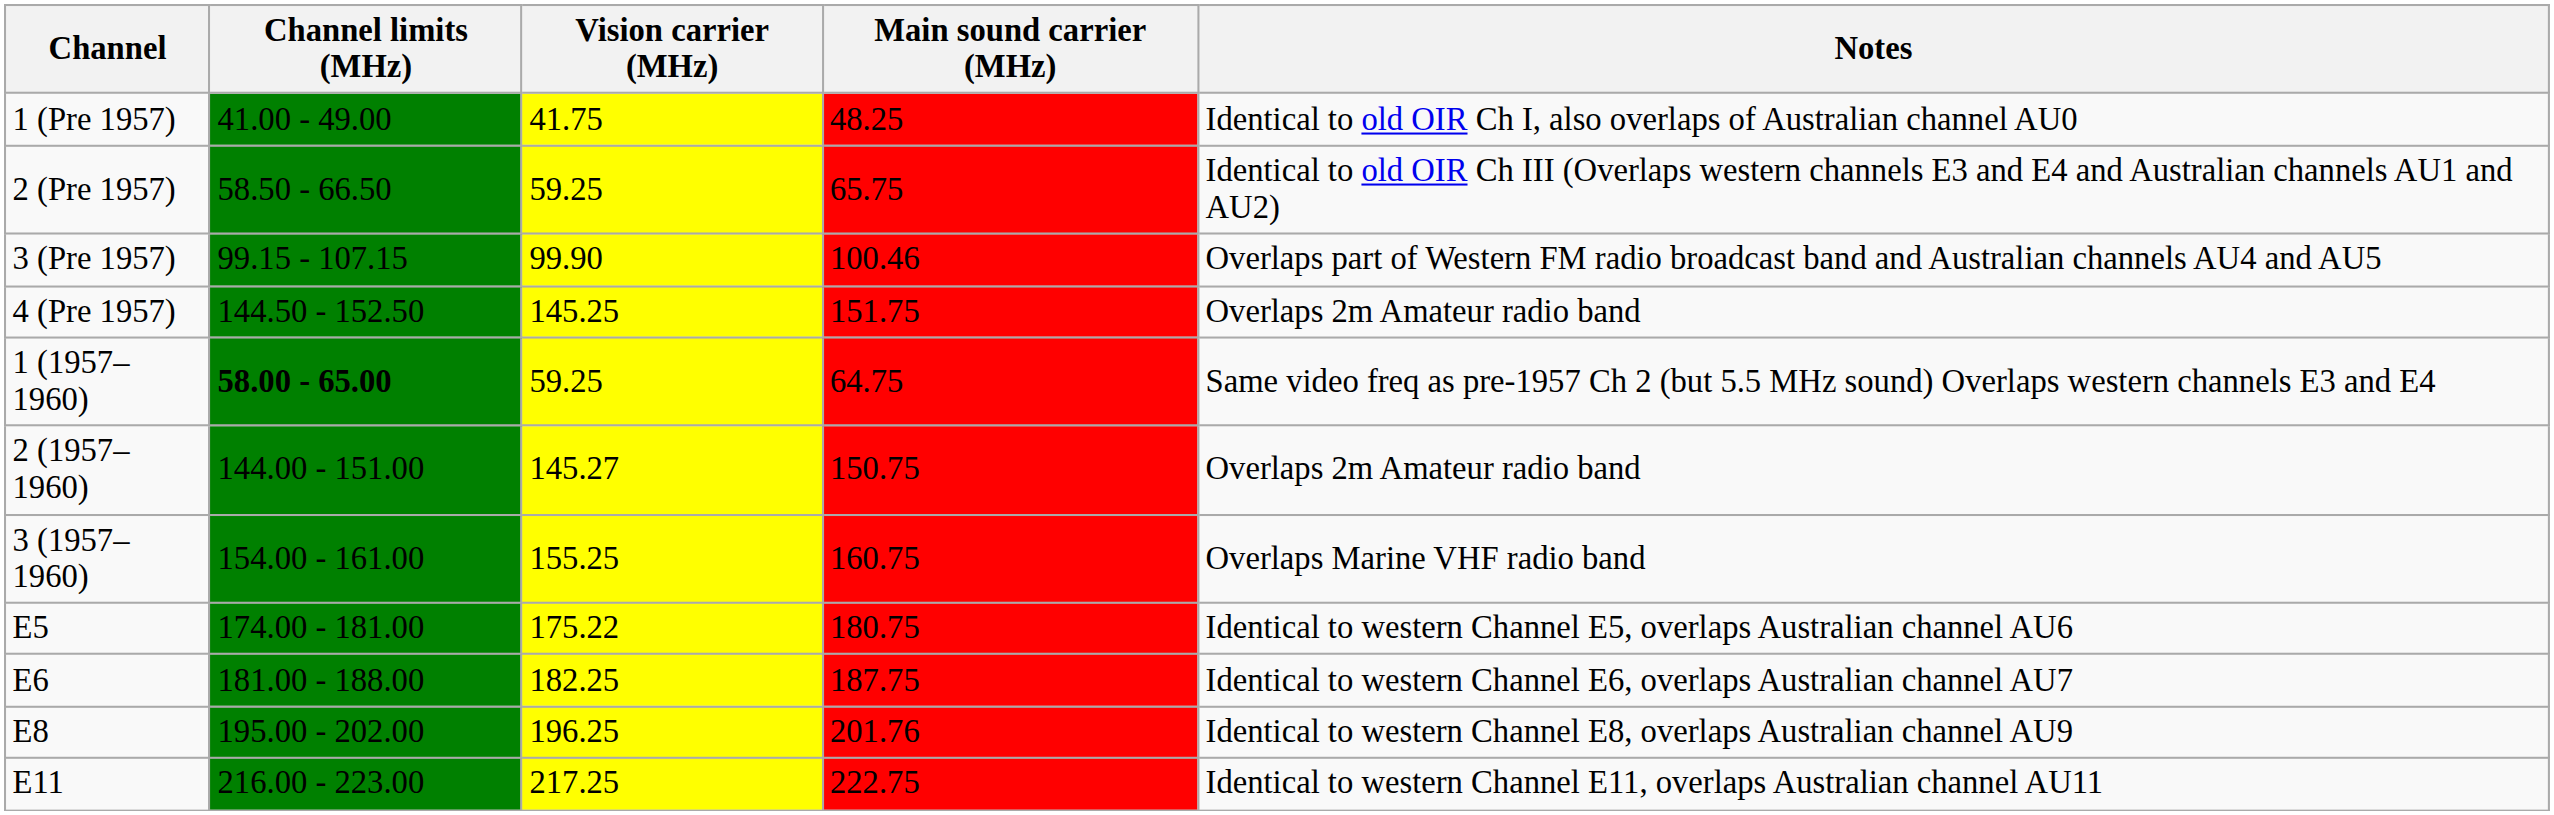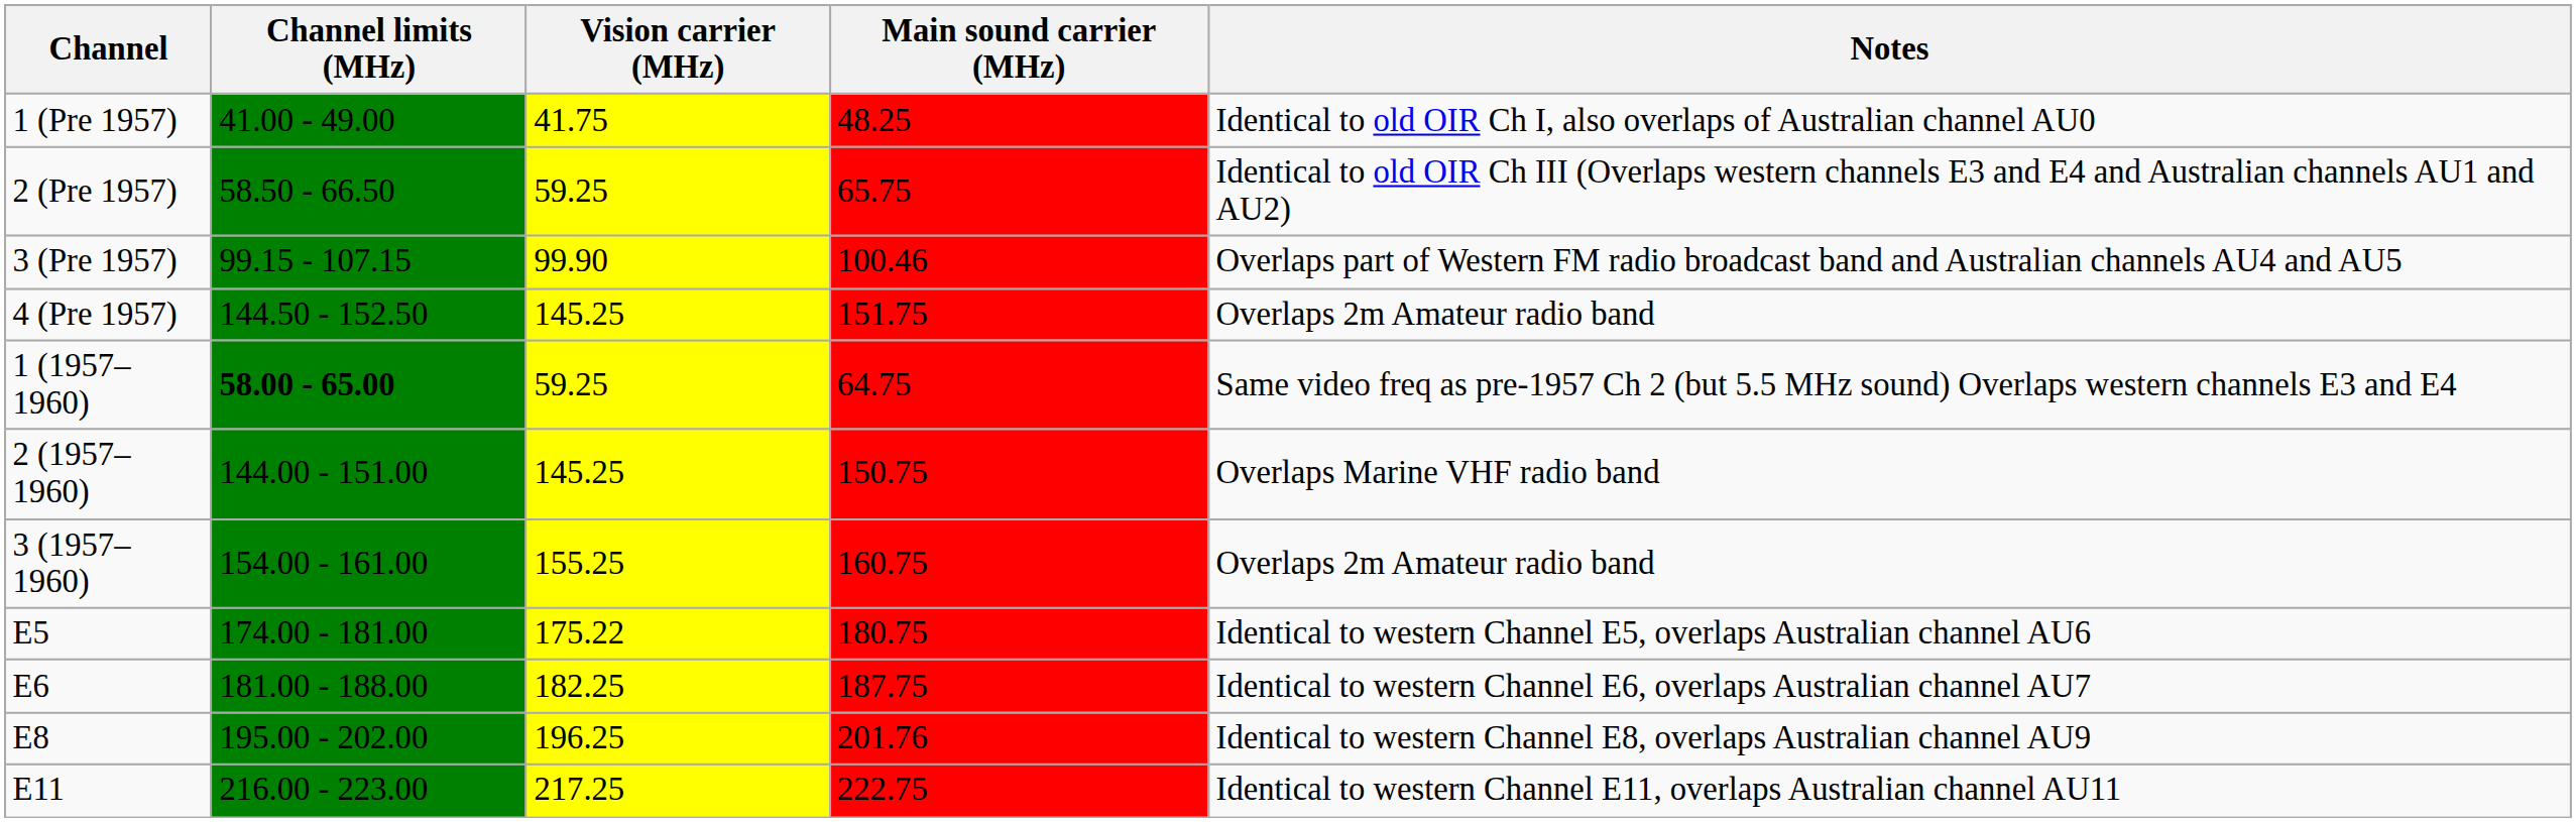 <table class="wikitable">
 <tr>
 <th>Channel</th>
 <th>Channel limits (MHz)</th>
 <th>Vision carrier (MHz)</th>
 <th>Main sound carrier (MHz)</th>
 <th>Notes</th>
 </tr>
 <tr>
 <td>1 (Pre 1957)</td>
 <td bgcolor=green>41.00 - 49.00</td>
 <td bgcolor=yellow>41.75</td>
 <td bgcolor=red>48.25</td>
 <td>Identical to <a href='#'>old OIR</a> Ch I, also overlaps of Australian channel AU0</td>
 </tr>
 <tr>
 <td>2 (Pre 1957)</td>
 <td bgcolor=green>58.50 - 66.50</td>
 <td bgcolor=yellow>59.25</td>
 <td bgcolor=red>65.75</td>
 <td>Identical to <a href='#'>old OIR</a> Ch III (Overlaps western channels E3 and E4 and Australian channels AU1 and AU2)</td>
 </tr>
 <tr>
 <td>3 (Pre 1957)</td>
 <td bgcolor=green>99.15 - 107.15</td>
 <td bgcolor=yellow>99.90</td>
 <td bgcolor=red>100.46</td>
 <td>Overlaps part of Western FM radio broadcast band and Australian channels AU4 and AU5</td>
 </tr>
 <tr>
 <td>4 (Pre 1957)</td>
 <td bgcolor=green>144.50 - 152.50</td>
 <td bgcolor=yellow>145.25</td>
 <td bgcolor=red>151.75</td>
 <td>Overlaps 2m Amateur radio band</td>
 </tr>
 <tr>
 <td>1 (1957–1960)</td>
 <td bgcolor=green><strong>58.00 - 65.00</strong></td>
 <td bgcolor=yellow>59.25</td>
 <td bgcolor=red>64.75</td>
 <td>Same video freq as pre-1957 Ch 2 (but 5.5 MHz sound) Overlaps western channels E3 and E4</td>
 </tr>
 <tr>
 <td>2 (1957–1960)</td>
 <td bgcolor=green>144.00 - 151.00</td>
-<td bgcolor=yellow>145.27</td>
+<td bgcolor=yellow>145.25</td>
 <td bgcolor=red>150.75</td>
-<td>Overlaps 2m Amateur radio band</td>
+<td>Overlaps Marine VHF radio band</td>
 </tr>
 <tr>
 <td>3 (1957–1960)</td>
 <td bgcolor=green>154.00 - 161.00</td>
 <td bgcolor=yellow>155.25</td>
 <td bgcolor=red>160.75</td>
-<td>Overlaps Marine VHF radio band</td>
+<td>Overlaps 2m Amateur radio band</td>
 </tr>
 <tr>
 <td>E5</td>
 <td bgcolor=green>174.00 - 181.00</td>
 <td bgcolor=yellow>175.22</td>
 <td bgcolor=red>180.75</td>
 <td>Identical to western Channel E5, overlaps Australian channel AU6</td>
 </tr>
 <tr>
 <td>E6</td>
 <td bgcolor=green>181.00 - 188.00</td>
 <td bgcolor=yellow>182.25</td>
 <td bgcolor=red>187.75</td>
 <td>Identical to western Channel E6, overlaps Australian channel AU7</td>
 </tr>
 <tr>
 <td>E8</td>
 <td bgcolor=green>195.00 - 202.00</td>
 <td bgcolor=yellow>196.25</td>
 <td bgcolor=red>201.76</td>
 <td>Identical to western Channel E8,	overlaps Australian channel AU9</td>
 </tr>
 <tr>
 <td>E11</td>
 <td bgcolor=green>216.00 - 223.00</td>
 <td bgcolor=yellow>217.25</td>
 <td bgcolor=red>222.75</td>
 <td>Identical to western Channel E11, overlaps Australian channel AU11</td>
 </tr>
 <tr>
 </tr>
 </table>
